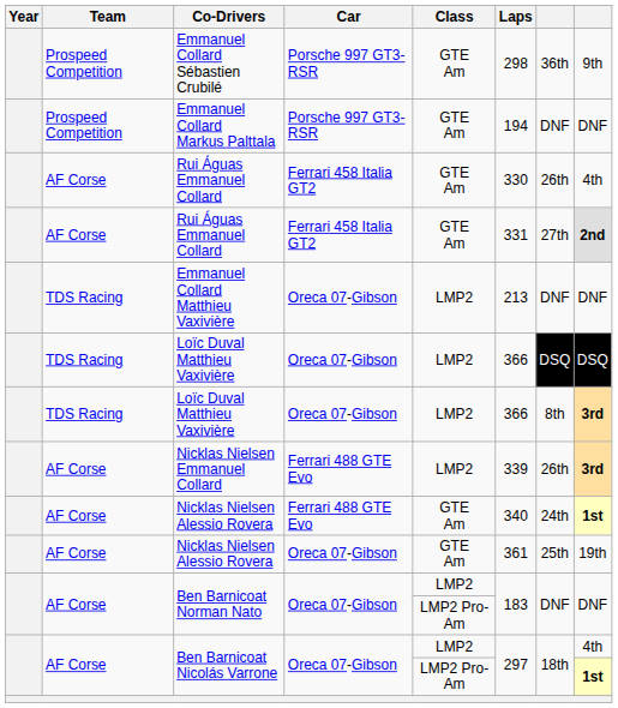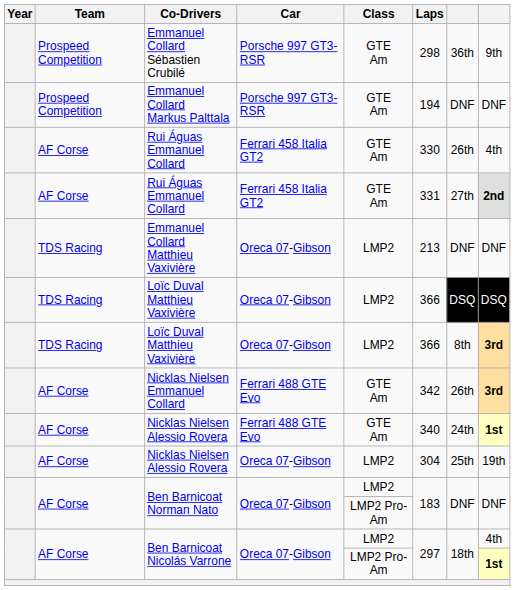 <table class="wikitable" style="text-align:center; font-size:90%">
 <tr>
 <th>Year</th>
 <th>Team</th>
 <th>Co-Drivers</th>
 <th>Car</th>
 <th>Class</th>
 <th>Laps</th>
 <th></th>
 <th></th>
 </tr>
 <tr>
 <th></th>
 <td align="left"> <a href='#'>Prospeed Competition</a></td>
 <td align="left"> <a href='#'>Emmanuel Collard</a><br> Sébastien Crubilé</td>
 <td align="left"><a href='#'>Porsche 997 GT3-RSR</a></td>
 <td>GTE<br>Am</td>
 <td>298</td>
 <td>36th</td>
 <td>9th</td>
 </tr>
 <tr>
 <th></th>
 <td align="left"> <a href='#'>Prospeed Competition</a></td>
 <td align="left"> <a href='#'>Emmanuel Collard</a><br> <a href='#'>Markus Palttala</a></td>
 <td align="left"><a href='#'>Porsche 997 GT3-RSR</a></td>
 <td>GTE<br>Am</td>
 <td>194</td>
 <td>DNF</td>
 <td>DNF</td>
 </tr>
 <tr>
 <th></th>
 <td align="left"> <a href='#'>AF Corse</a></td>
 <td align="left"> <a href='#'>Rui Águas</a><br> <a href='#'>Emmanuel Collard</a></td>
 <td align="left"><a href='#'>Ferrari 458 Italia GT2</a></td>
 <td>GTE<br>Am</td>
 <td>330</td>
 <td>26th</td>
 <td>4th</td>
 </tr>
 <tr>
 <th></th>
 <td align="left"> <a href='#'>AF Corse</a></td>
 <td align="left"> <a href='#'>Rui Águas</a><br> <a href='#'>Emmanuel Collard</a></td>
 <td align="left"><a href='#'>Ferrari 458 Italia GT2</a></td>
 <td>GTE<br>Am</td>
 <td>331</td>
 <td>27th</td>
 <td style="background:#DFDFDF;"><strong>2nd</strong></td>
 </tr>
 <tr>
 <th></th>
 <td align="left"> <a href='#'>TDS Racing</a></td>
 <td align="left"> <a href='#'>Emmanuel Collard</a><br> <a href='#'>Matthieu Vaxivière</a></td>
 <td align="left"><a href='#'>Oreca 07</a>-<a href='#'>Gibson</a></td>
 <td>LMP2</td>
 <td>213</td>
 <td>DNF</td>
 <td>DNF</td>
 </tr>
 <tr>
 <th></th>
 <td align="left"> <a href='#'>TDS Racing</a></td>
 <td align="left"> <a href='#'>Loïc Duval</a><br> <a href='#'>Matthieu Vaxivière</a></td>
 <td align="left"><a href='#'>Oreca 07</a>-<a href='#'>Gibson</a></td>
 <td>LMP2</td>
 <td>366</td>
 <td style="background:#000000; color:white;">DSQ</td>
 <td style="background:#000000; color:white;">DSQ</td>
 </tr>
 <tr>
 <th></th>
 <td align="left"> <a href='#'>TDS Racing</a></td>
 <td align="left"> <a href='#'>Loïc Duval</a><br> <a href='#'>Matthieu Vaxivière</a></td>
 <td align="left"><a href='#'>Oreca 07</a>-<a href='#'>Gibson</a></td>
 <td>LMP2</td>
 <td>366</td>
 <td>8th</td>
 <td style="background:#FFDF9F;"><strong>3rd</strong></td>
 </tr>
 <tr>
 <th></th>
 <td align="left"> <a href='#'>AF Corse</a></td>
 <td align="left"> <a href='#'>Nicklas Nielsen</a><br> <a href='#'>Emmanuel Collard</a></td>
 <td align="left"><a href='#'>Ferrari 488 GTE Evo</a></td>
-<td>LMP2</td>
-<td>339</td>
+<td>GTE<br>Am</td>
+<td>342</td>
 <td>26th</td>
 <td style="background:#FFDF9F;"><strong>3rd</strong></td>
 </tr>
 <tr>
 <th></th>
 <td align="left"> <a href='#'>AF Corse</a></td>
 <td align="left"> <a href='#'>Nicklas Nielsen</a><br> <a href='#'>Alessio Rovera</a></td>
 <td align="left"><a href='#'>Ferrari 488 GTE Evo</a></td>
 <td>GTE<br>Am</td>
 <td>340</td>
 <td>24th</td>
 <td style="background:#FFFFBF;"><strong>1st</strong></td>
 </tr>
 <tr>
 <th></th>
 <td align="left"> <a href='#'>AF Corse</a></td>
 <td align="left"> <a href='#'>Nicklas Nielsen</a><br> <a href='#'>Alessio Rovera</a></td>
 <td align="left"><a href='#'>Oreca 07</a>-<a href='#'>Gibson</a></td>
-<td>GTE<br>Am</td>
-<td>361</td>
+<td>LMP2</td>
+<td>304</td>
 <td>25th</td>
 <td>19th</td>
 </tr>
 <tr>
 <th rowspan="2"></th>
 <td rowspan="2" align="left"> <a href='#'>AF Corse</a></td>
 <td rowspan="2" align="left"> <a href='#'>Ben Barnicoat</a><br> <a href='#'>Norman Nato</a></td>
 <td rowspan="2" align="left"><a href='#'>Oreca 07</a>-<a href='#'>Gibson</a></td>
 <td>LMP2</td>
 <td rowspan="2">183</td>
 <td rowspan="2">DNF</td>
 <td rowspan="2">DNF</td>
 </tr>
 <tr>
 <td>LMP2 Pro-Am</td>
 </tr>
 <tr>
 <th rowspan="2"></th>
 <td rowspan="2" align="left"> <a href='#'>AF Corse</a></td>
 <td rowspan="2" align="left"> <a href='#'>Ben Barnicoat</a><br> <a href='#'>Nicolás Varrone</a></td>
 <td rowspan="2" align="left"><a href='#'>Oreca 07</a>-<a href='#'>Gibson</a></td>
 <td>LMP2</td>
 <td rowspan="2">297</td>
 <td rowspan="2">18th</td>
 <td>4th</td>
 </tr>
 <tr>
 <td>LMP2 Pro-Am</td>
 <td style="background:#FFFFBF;"><strong>1st</strong></td>
 </tr>
 <tr>
 <th colspan="8"></th>
 </tr>
 </table>
